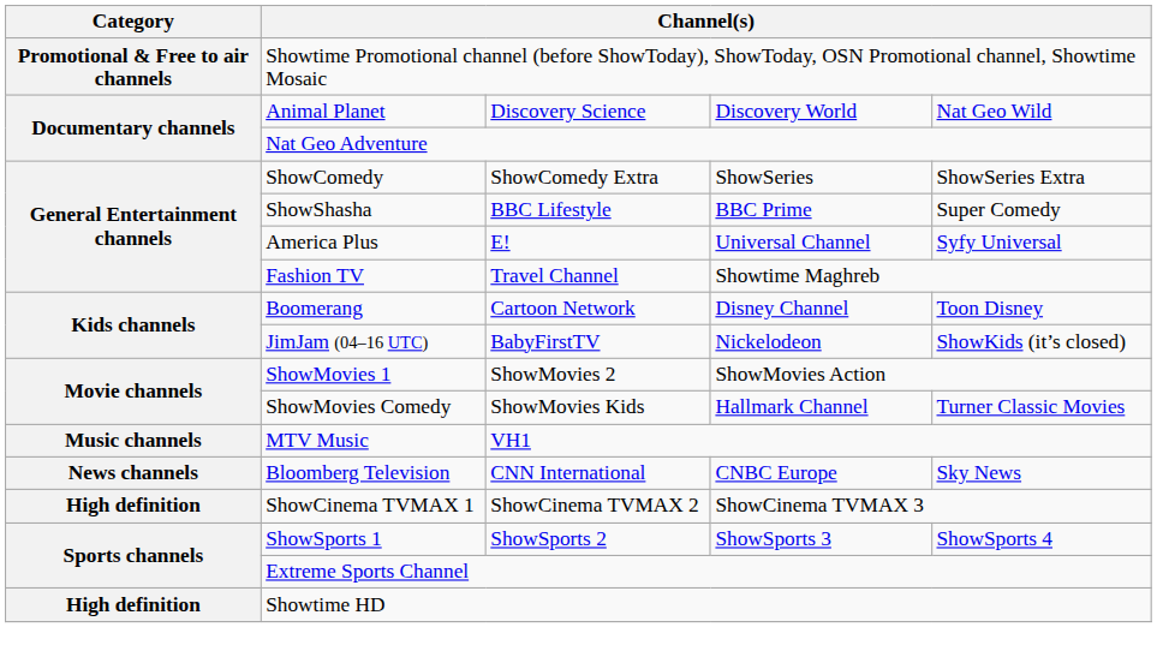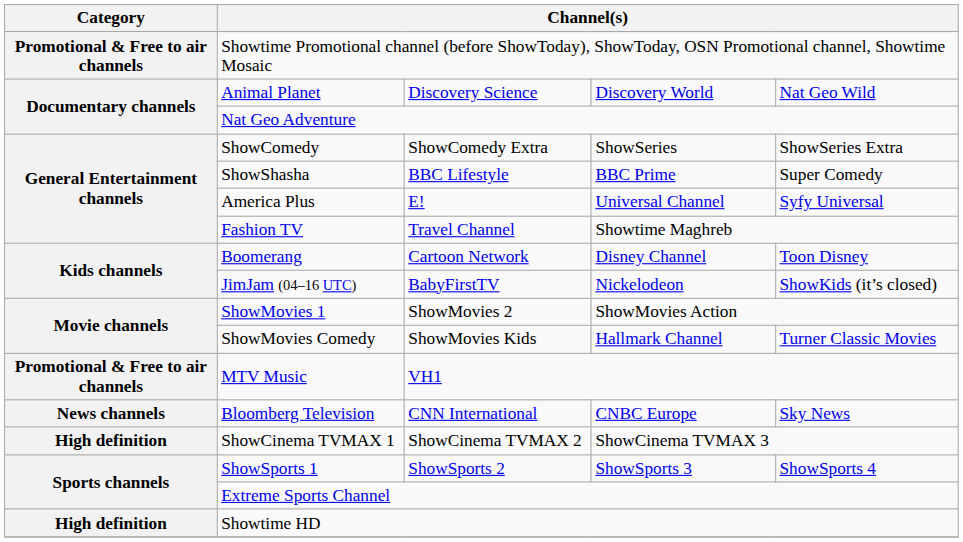 <table class="wikitable" style="margin: 1em auto 1em auto">
 <tr>
 <th width="230pt">Category</th>
 <th colspan="4" align="center">Channel(s)</th>
 </tr>
 <tr>
 <th>Promotional & Free to air channels</th>
 <td colspan="4">Showtime Promotional channel (before ShowToday), ShowToday, OSN Promotional channel, Showtime Mosaic</td>
 </tr>
 <tr>
 <th rowspan="2">Documentary channels</th>
 <td><a href='#'>Animal Planet</a></td>
 <td><a href='#'>Discovery Science</a></td>
 <td><a href='#'>Discovery World</a></td>
 <td><a href='#'>Nat Geo Wild</a></td>
 </tr>
 <tr>
 <td colspan="4"><a href='#'>Nat Geo Adventure</a></td>
 </tr>
 <tr>
 <th rowspan="4">General Entertainment channels</th>
 <td width="200pt">ShowComedy</td>
 <td width="200pt">ShowComedy Extra</td>
 <td width="200pt">ShowSeries</td>
 <td width="200pt">ShowSeries Extra</td>
 </tr>
 <tr>
 <td>ShowShasha</td>
 <td><a href='#'>BBC Lifestyle</a></td>
 <td><a href='#'>BBC Prime</a></td>
 <td>Super Comedy</td>
 </tr>
 <tr>
 <td>America Plus</td>
 <td><a href='#'>E!</a></td>
 <td><a href='#'>Universal Channel</a></td>
 <td><a href='#'>Syfy Universal</a></td>
 </tr>
 <tr>
 <td><a href='#'>Fashion TV</a></td>
 <td><a href='#'>Travel Channel</a></td>
 <td colspan="2">Showtime Maghreb</td>
 </tr>
 <tr>
 <th rowspan="2">Kids channels</th>
 <td><a href='#'>Boomerang</a></td>
 <td><a href='#'>Cartoon Network</a></td>
 <td><a href='#'>Disney Channel</a></td>
 <td><a href='#'>Toon Disney</a></td>
 </tr>
 <tr>
 <td><a href='#'>JimJam</a> <small>(04–16 <a href='#'>UTC</a>)</small></td>
 <td><a href='#'>BabyFirstTV</a></td>
 <td><a href='#'>Nickelodeon</a></td>
 <td><a href='#'>ShowKids</a> (it’s closed)</td>
 </tr>
 <tr>
 <th rowspan="2">Movie channels</th>
 <td><a href='#'>ShowMovies 1</a></td>
 <td>ShowMovies 2</td>
 <td colspan="2">ShowMovies Action</td>
 </tr>
 <tr>
 <td>ShowMovies Comedy</td>
 <td>ShowMovies Kids</td>
 <td><a href='#'>Hallmark Channel</a></td>
 <td><a href='#'>Turner Classic Movies</a></td>
 </tr>
 <tr>
-<th>Music channels</th>
+<th>Promotional & Free to air channels</th>
 <td><a href='#'>MTV Music</a></td>
 <td colspan="3"><a href='#'>VH1</a></td>
 </tr>
 <tr>
 <th>News channels</th>
 <td><a href='#'>Bloomberg Television</a></td>
 <td><a href='#'>CNN International</a></td>
 <td><a href='#'>CNBC Europe</a></td>
 <td><a href='#'>Sky News</a></td>
 </tr>
 <tr>
 <th>High definition</th>
 <td>ShowCinema TVMAX 1</td>
 <td>ShowCinema TVMAX 2</td>
 <td colspan="2">ShowCinema TVMAX 3</td>
 </tr>
 <tr>
 <th rowspan="2">Sports channels</th>
 <td><a href='#'>ShowSports 1</a></td>
 <td><a href='#'>ShowSports 2</a></td>
 <td><a href='#'>ShowSports 3</a></td>
 <td><a href='#'>ShowSports 4</a></td>
 </tr>
 <tr>
 <td colspan="4"><a href='#'>Extreme Sports Channel</a></td>
 </tr>
 <tr>
 <th>High definition</th>
 <td colspan="4">Showtime HD</td>
 </tr>
 <tr>
 </tr>
 </table>
